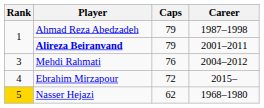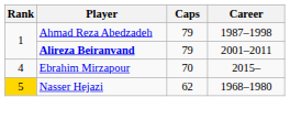 <table class="wikitable sortable" style="text-align:center;">
 <tr>
 <th width=30px>Rank</th>
 <th style="width:175px;">Player</th>
 <th width=50px>Caps</th>
 <th style="width:100px;">Career</th>
 </tr>
 <tr>
 <td rowspan="2">1</td>
 <td align="left"><a href='#'>Ahmad Reza Abedzadeh</a></td>
 <td>79</td>
 <td>1987–1998</td>
 </tr>
 <tr>
 <td align="left"><strong><a href='#'>Alireza Beiranvand</a></strong></td>
 <td>79</td>
 <td>2001–2011</td>
 </tr>
 <tr>
-<td>3</td>
-<td align="left"><a href='#'>Mehdi Rahmati</a></td>
-<td>76</td>
-<td>2004–2012</td>
-</tr>
-<tr>
 <td>4</td>
 <td align="left"><a href='#'>Ebrahim Mirzapour</a></td>
-<td>72</td>
+<td>70</td>
 <td>2015–</td>
 </tr>
 <tr>
 <td style="background: gold;">5</td>
 <td align="left"><a href='#'>Nasser Hejazi</a></td>
 <td>62</td>
 <td>1968–1980</td>
 </tr>
 </table>
